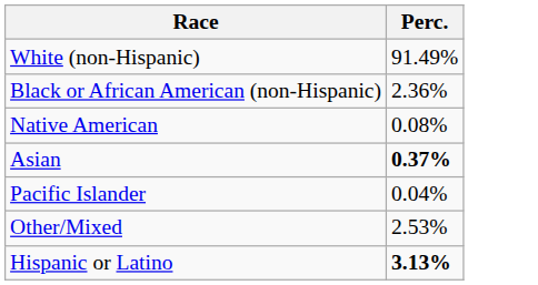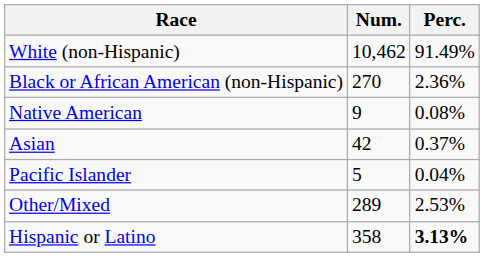 <table class="wikitable">
 <tr>
 <th>Race</th>
+<th>Num.</th>
 <th>Perc.</th>
 </tr>
 <tr>
 <td><a href='#'>White</a> (non-Hispanic)</td>
+<td>10,462</td>
 <td>91.49%</td>
 </tr>
 <tr>
 <td><a href='#'>Black or African American</a> (non-Hispanic)</td>
+<td>270</td>
 <td>2.36%</td>
 </tr>
 <tr>
 <td><a href='#'>Native American</a></td>
+<td>9</td>
 <td>0.08%</td>
 </tr>
 <tr>
 <td><a href='#'>Asian</a></td>
-<td><strong>0.37%</strong></td>
+<td>42</td>
+<td>0.37%</td>
 </tr>
 <tr>
 <td><a href='#'>Pacific Islander</a></td>
+<td>5</td>
 <td>0.04%</td>
 </tr>
 <tr>
 <td><a href='#'>Other/Mixed</a></td>
+<td>289</td>
 <td>2.53%</td>
 </tr>
 <tr>
 <td><a href='#'>Hispanic</a> or <a href='#'>Latino</a></td>
+<td>358</td>
 <td><strong>3.13%</strong></td>
 </tr>
 </table>
